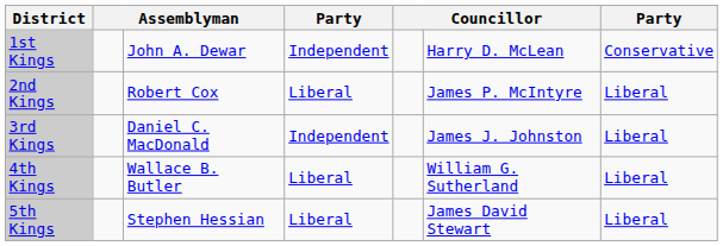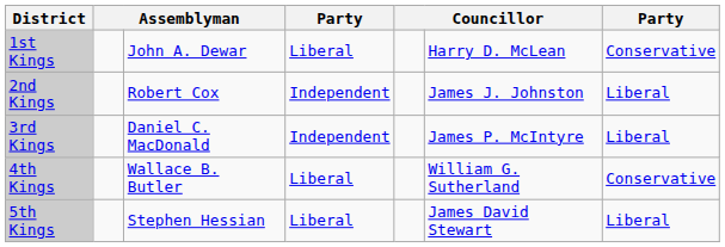 <table class="wikitable">
 <tr>
 <th>District</th>
 <th colspan="2">Assemblyman</th>
 <th>Party</th>
 <th colspan="2">Councillor</th>
 <th>Party</th>
 </tr>
 <tr>
 <td bgcolor="CCCCCC"><a href='#'>1st Kings</a></td>
 <td>   </td>
 <td><a href='#'>John A. Dewar</a></td>
-<td><a href='#'>Independent</a></td>
+<td><a href='#'>Liberal</a></td>
 <td>   </td>
 <td><a href='#'>Harry D. McLean</a></td>
 <td><a href='#'>Conservative</a></td>
 </tr>
 <tr>
 <td bgcolor="CCCCCC"><a href='#'>2nd Kings</a></td>
 <td>   </td>
 <td><a href='#'>Robert Cox</a></td>
-<td><a href='#'>Liberal</a></td>
+<td><a href='#'>Independent</a></td>
 <td>   </td>
-<td><a href='#'>James P. McIntyre</a></td>
+<td><a href='#'>James J. Johnston</a></td>
 <td><a href='#'>Liberal</a></td>
 </tr>
 <tr>
 <td bgcolor="CCCCCC"><a href='#'>3rd Kings</a></td>
 <td>   </td>
 <td><a href='#'>Daniel C. MacDonald</a></td>
 <td><a href='#'>Independent</a></td>
 <td>   </td>
-<td><a href='#'>James J. Johnston</a></td>
+<td><a href='#'>James P. McIntyre</a></td>
 <td><a href='#'>Liberal</a></td>
 </tr>
 <tr>
 <td bgcolor="CCCCCC"><a href='#'>4th Kings</a></td>
 <td>   </td>
 <td><a href='#'>Wallace B. Butler</a></td>
 <td><a href='#'>Liberal</a></td>
 <td>   </td>
 <td><a href='#'>William G. Sutherland</a></td>
-<td><a href='#'>Liberal</a></td>
+<td><a href='#'>Conservative</a></td>
 </tr>
 <tr>
 <td bgcolor="CCCCCC"><a href='#'>5th Kings</a></td>
 <td>   </td>
 <td><a href='#'>Stephen Hessian</a></td>
 <td><a href='#'>Liberal</a></td>
 <td>   </td>
 <td><a href='#'>James David Stewart</a></td>
 <td><a href='#'>Liberal</a></td>
 </tr>
 </table>
